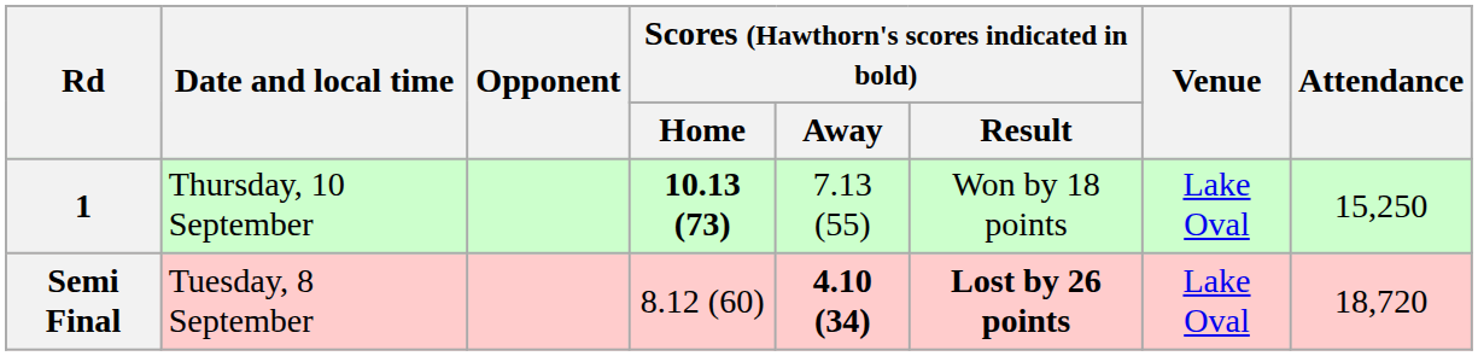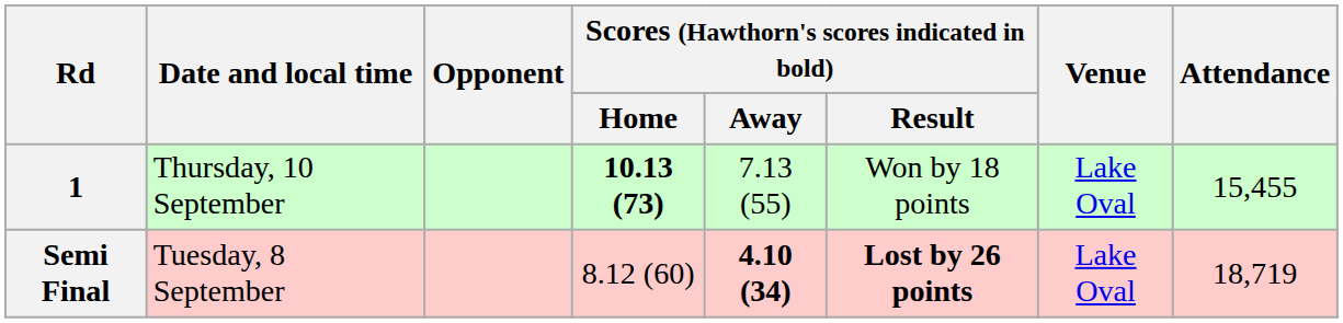 <table class="wikitable" style="font-size:90%; text-align:center; width: 100%; margin-left: auto; margin-right: auto">
 <tr>
 <th rowspan="2">Rd</th>
 <th rowspan="2">Date and local time</th>
 <th rowspan="2">Opponent</th>
 <th colspan="3">Scores <small>(Hawthorn's scores indicated in bold)</small></th>
 <th rowspan="2">Venue</th>
 <th rowspan="2">Attendance</th>
 </tr>
 <tr>
 <th>Home</th>
 <th>Away</th>
 <th>Result</th>
 </tr>
 <tr style="background:#cfc">
 <th>1</th>
 <td align=left>Thursday, 10 September</td>
 <td align=left></td>
 <td><strong>10.13 (73)</strong></td>
 <td>7.13 (55)</td>
 <td>Won by 18 points</td>
 <td><a href='#'>Lake Oval</a></td>
-<td>15,250</td>
+<td>15,455</td>
 </tr>
 <tr style="background:#fcc;">
 <th>Semi Final</th>
 <td align=left>Tuesday, 8 September</td>
 <td align=left></td>
 <td>8.12 (60)</td>
 <td><strong>4.10 (34)</strong></td>
 <td><strong>Lost by 26 points</strong></td>
 <td><a href='#'>Lake Oval</a></td>
-<td>18,720</td>
+<td>18,719</td>
 </tr>
 </table>
